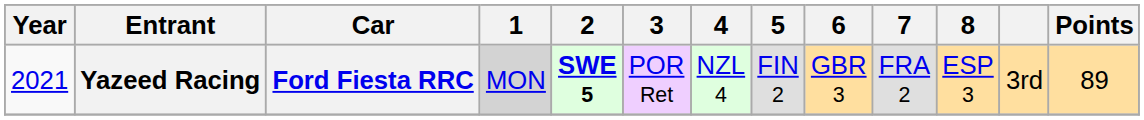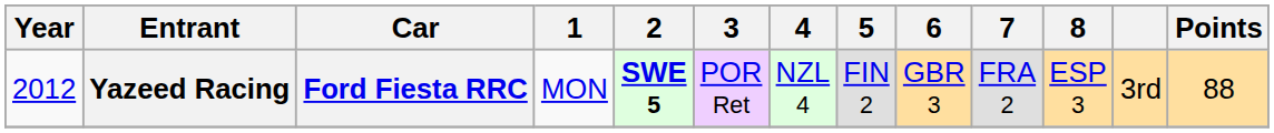 <table class="wikitable" border="1" style="text-align:center; font-size:85%;">
 <tr>
 <th>Year</th>
 <th>Entrant</th>
 <th>Car</th>
 <th>1</th>
 <th>2</th>
 <th>3</th>
 <th>4</th>
 <th>5</th>
 <th>6</th>
 <th>7</th>
 <th>8</th>
 <th></th>
 <th>Points</th>
 </tr>
 <tr>
-<td><a href='#'>2021</a></td>
+<td><a href='#'>2012</a></td>
 <th nowrap>Yazeed Racing</th>
 <th nowrap><a href='#'>Ford Fiesta RRC</a></th>
-<td style="background: lightgrey;"><a href='#'>MON</a></td>
+<td><a href='#'>MON</a></td>
 <td style="background:#DFFFDF;"><strong><a href='#'>SWE</a><br><small>5</small></strong></td>
 <td style="background:#EFCFFF;"><a href='#'>POR</a><br><small>Ret</small></td>
 <td style="background:#DFFFDF;"><a href='#'>NZL</a><br><small>4</small></td>
 <td style="background:#DFDFDF;"><a href='#'>FIN</a><br><small>2</small></td>
 <td style="background:#FFDF9F;"><a href='#'>GBR</a><br><small>3</small></td>
 <td style="background:#DFDFDF;"><a href='#'>FRA</a><br><small>2</small></td>
 <td style="background:#FFDF9F;"><a href='#'>ESP</a><br><small>3</small></td>
 <td style="background:#FFDF9F;">3rd</td>
-<td style="background:#FFDF9F;">89</td>
+<td style="background:#FFDF9F;">88</td>
 </tr>
 <tr>
 </tr>
 </table>
